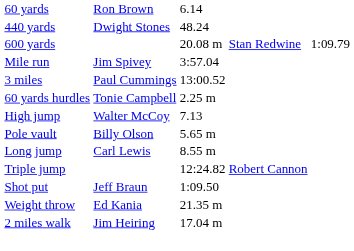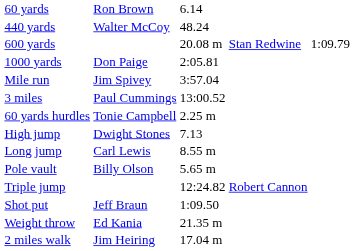 <table>
 <tr>
 <td><a href='#'>60 yards</a></td>
 <td><a href='#'>Ron Brown</a></td>
 <td>6.14</td>
 <td></td>
 <td></td>
 <td></td>
 <td></td>
 </tr>
 <tr>
 <td><a href='#'>440 yards</a></td>
-<td><a href='#'>Dwight Stones</a></td>
+<td><a href='#'>Walter McCoy</a></td>
 <td>48.24</td>
 <td></td>
 <td></td>
 <td></td>
 <td></td>
 </tr>
 <tr>
 <td><a href='#'>600 yards</a></td>
 <td></td>
 <td>20.08 m</td>
 <td><a href='#'>Stan Redwine</a></td>
 <td>1:09.79</td>
+<td></td>
+<td></td>
+</tr>
+<tr>
+<td><a href='#'>1000 yards</a></td>
+<td><a href='#'>Don Paige</a></td>
+<td>2:05.81</td>
+<td></td>
+<td></td>
 <td></td>
 <td></td>
 </tr>
 <tr>
 <td><a href='#'>Mile run</a></td>
 <td><a href='#'>Jim Spivey</a></td>
 <td>3:57.04</td>
 <td></td>
 <td></td>
 <td></td>
 <td></td>
 </tr>
 <tr>
 <td><a href='#'>3 miles</a></td>
 <td><a href='#'>Paul Cummings</a></td>
 <td>13:00.52</td>
 <td></td>
 <td></td>
 <td></td>
 <td></td>
 </tr>
 <tr>
 <td><a href='#'>60 yards hurdles</a></td>
 <td><a href='#'>Tonie Campbell</a></td>
 <td>2.25 m</td>
 <td></td>
 <td></td>
 <td></td>
 <td></td>
 </tr>
 <tr>
 <td><a href='#'>High jump</a></td>
-<td><a href='#'>Walter McCoy</a></td>
+<td><a href='#'>Dwight Stones</a></td>
 <td>7.13</td>
+<td></td>
+<td></td>
+<td></td>
+<td></td>
+</tr>
+<tr>
+<td><a href='#'>Long jump</a></td>
+<td><a href='#'>Carl Lewis</a></td>
+<td>8.55 m</td>
 <td></td>
 <td></td>
 <td></td>
 <td></td>
 </tr>
 <tr>
 <td><a href='#'>Pole vault</a></td>
 <td><a href='#'>Billy Olson</a></td>
 <td>5.65 m</td>
-<td></td>
-<td></td>
-<td></td>
-<td></td>
-</tr>
-<tr>
-<td><a href='#'>Long jump</a></td>
-<td><a href='#'>Carl Lewis</a></td>
-<td>8.55 m</td>
 <td></td>
 <td></td>
 <td></td>
 <td></td>
 </tr>
 <tr>
 <td><a href='#'>Triple jump</a></td>
 <td></td>
 <td>12:24.82</td>
 <td><a href='#'>Robert Cannon</a></td>
 <td></td>
 <td></td>
 <td></td>
 </tr>
 <tr>
 <td><a href='#'>Shot put</a></td>
 <td><a href='#'>Jeff Braun</a></td>
 <td>1:09.50</td>
 <td></td>
 <td></td>
 <td></td>
 <td></td>
 </tr>
 <tr>
 <td><a href='#'>Weight throw</a></td>
 <td><a href='#'>Ed Kania</a></td>
 <td>21.35 m</td>
 <td></td>
 <td></td>
 <td></td>
 <td></td>
 </tr>
 <tr>
 <td><a href='#'>2 miles walk</a></td>
 <td><a href='#'>Jim Heiring</a></td>
 <td>17.04 m</td>
 <td></td>
 <td></td>
 <td></td>
 <td></td>
 </tr>
 </table>
